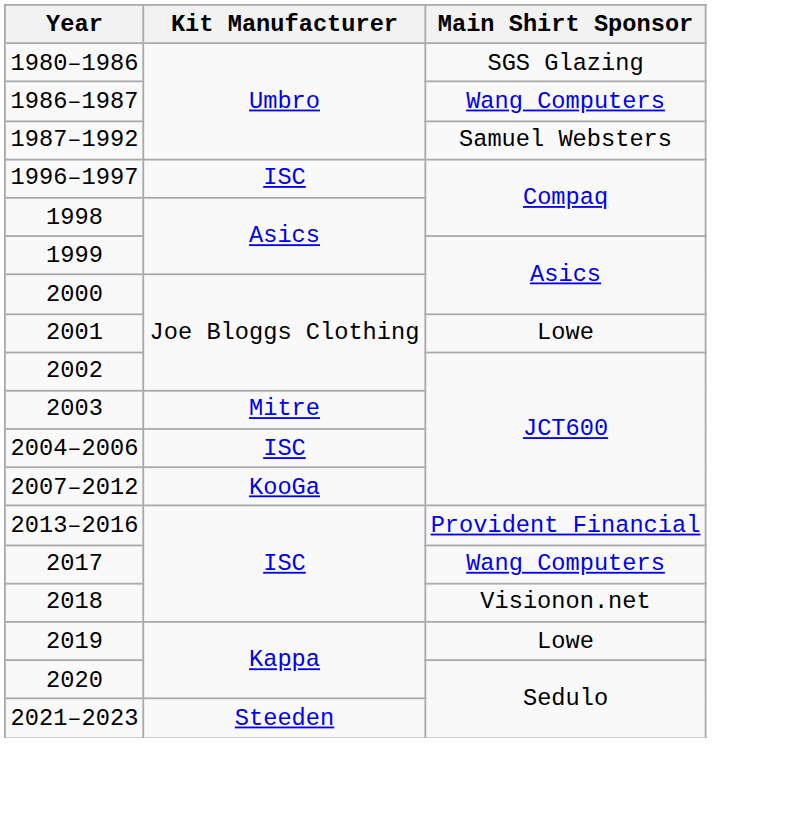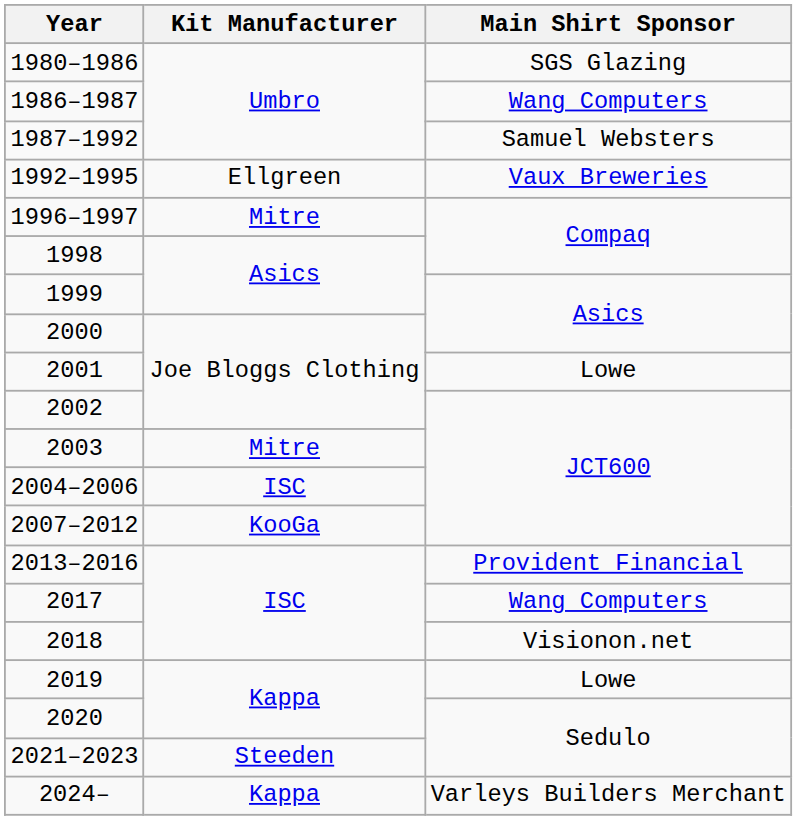 <table class="wikitable" style="text-align:center;">
 <tr>
 <th>Year</th>
 <th>Kit Manufacturer</th>
 <th>Main Shirt Sponsor</th>
 </tr>
 <tr>
 <td>1980–1986</td>
 <td rowspan=3><a href='#'>Umbro</a></td>
 <td rowspan=1>SGS Glazing</td>
 </tr>
 <tr>
 <td>1986–1987</td>
 <td><a href='#'>Wang Computers</a></td>
 </tr>
 <tr>
 <td>1987–1992</td>
 <td>Samuel Websters</td>
 </tr>
 <tr>
+<td>1992–1995</td>
+<td>Ellgreen</td>
+<td><a href='#'>Vaux Breweries</a></td>
+</tr>
+<tr>
 <td>1996–1997</td>
-<td><a href='#'>ISC</a></td>
+<td><a href='#'>Mitre</a></td>
 <td rowspan=2><a href='#'>Compaq</a></td>
 </tr>
 <tr>
 <td>1998</td>
 <td rowspan=2><a href='#'>Asics</a></td>
 </tr>
 <tr>
 <td>1999</td>
 <td rowspan=2><a href='#'>Asics</a></td>
 </tr>
 <tr>
 <td>2000</td>
 <td rowspan=3>Joe Bloggs Clothing</td>
 </tr>
 <tr>
 <td>2001</td>
 <td>Lowe</td>
 </tr>
 <tr>
 <td>2002</td>
 <td rowspan=4><a href='#'>JCT600</a></td>
 </tr>
 <tr>
 <td>2003</td>
 <td><a href='#'>Mitre</a></td>
 </tr>
 <tr>
 <td>2004–2006</td>
 <td><a href='#'>ISC</a></td>
 </tr>
 <tr>
 <td>2007–2012</td>
 <td><a href='#'>KooGa</a></td>
 </tr>
 <tr>
 <td>2013–2016</td>
 <td rowspan=3><a href='#'>ISC</a></td>
 <td><a href='#'>Provident Financial</a></td>
 </tr>
 <tr>
 <td>2017</td>
 <td><a href='#'>Wang Computers</a></td>
 </tr>
 <tr>
 <td>2018</td>
 <td>Visionon.net</td>
 </tr>
 <tr>
 <td>2019</td>
 <td rowspan=2><a href='#'>Kappa</a></td>
 <td>Lowe</td>
 </tr>
 <tr>
 <td>2020</td>
 <td rowspan=2>Sedulo</td>
 </tr>
 <tr>
 <td>2021–2023</td>
 <td><a href='#'>Steeden</a></td>
 </tr>
+<tr>
+<td>2024–</td>
+<td><a href='#'>Kappa</a></td>
+<td>Varleys Builders Merchant</td>
+</tr>
 </table>
